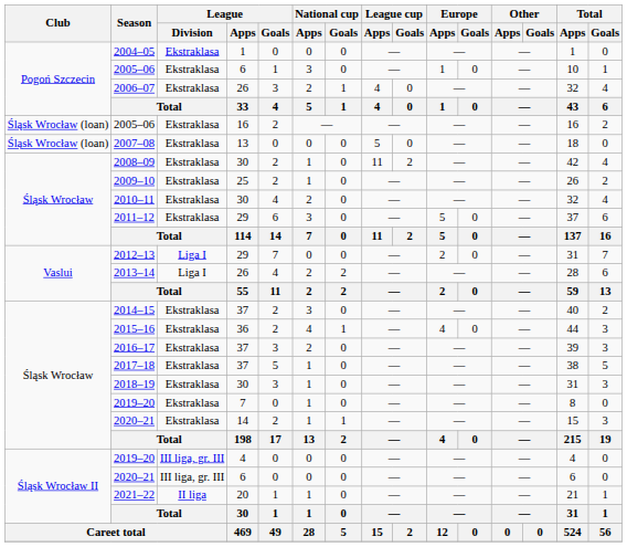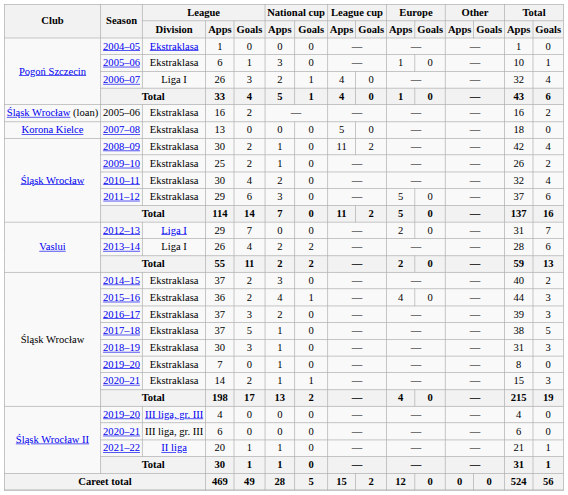 <table class="wikitable" style="text-align: center;">
 <tr>
 <th rowspan="2">Club</th>
 <th rowspan="2">Season</th>
 <th colspan="3">League</th>
 <th colspan="2">National cup</th>
 <th colspan="2">League cup</th>
 <th colspan="2">Europe</th>
 <th colspan="2">Other</th>
 <th colspan="2">Total</th>
 </tr>
 <tr>
 <th>Division</th>
 <th>Apps</th>
 <th>Goals</th>
 <th>Apps</th>
 <th>Goals</th>
 <th>Apps</th>
 <th>Goals</th>
 <th>Apps</th>
 <th>Goals</th>
 <th>Apps</th>
 <th>Goals</th>
 <th>Apps</th>
 <th>Goals</th>
 </tr>
 <tr>
 <td rowspan="4"><a href='#'>Pogoń Szczecin</a></td>
 <td><a href='#'>2004–05</a></td>
 <td><a href='#'>Ekstraklasa</a></td>
 <td>1</td>
 <td>0</td>
 <td>0</td>
 <td>0</td>
 <td colspan="2">—</td>
 <td colspan="2">—</td>
 <td colspan="2">—</td>
 <td>1</td>
 <td>0</td>
 </tr>
 <tr>
 <td><a href='#'>2005–06</a></td>
 <td>Ekstraklasa</td>
 <td>6</td>
 <td>1</td>
 <td>3</td>
 <td>0</td>
 <td colspan="2">—</td>
 <td>1</td>
 <td>0</td>
 <td colspan="2">—</td>
 <td>10</td>
 <td>1</td>
 </tr>
 <tr>
 <td><a href='#'>2006–07</a></td>
-<td>Ekstraklasa</td>
+<td>Liga I</td>
 <td>26</td>
 <td>3</td>
 <td>2</td>
 <td>1</td>
 <td>4</td>
 <td>0</td>
 <td colspan="2">—</td>
 <td colspan="2">—</td>
 <td>32</td>
 <td>4</td>
 </tr>
 <tr>
 <th colspan="2">Total</th>
 <th>33</th>
 <th>4</th>
 <th>5</th>
 <th>1</th>
 <th>4</th>
 <th>0</th>
 <th>1</th>
 <th>0</th>
 <th colspan="2">—</th>
 <th>43</th>
 <th>6</th>
 </tr>
 <tr>
 <td rowspan="1"><a href='#'>Śląsk Wrocław</a> (loan)</td>
 <td>2005–06</td>
 <td>Ekstraklasa</td>
 <td>16</td>
 <td>2</td>
 <td colspan="2">—</td>
 <td colspan="2">—</td>
 <td colspan="2">—</td>
 <td colspan="2">—</td>
 <td>16</td>
 <td>2</td>
 </tr>
 <tr>
-<td rowspan="1"><a href='#'>Śląsk Wrocław</a> (loan)</td>
+<td rowspan="1"><a href='#'>Korona Kielce</a></td>
 <td><a href='#'>2007–08</a></td>
 <td>Ekstraklasa</td>
 <td>13</td>
 <td>0</td>
 <td>0</td>
 <td>0</td>
 <td>5</td>
 <td>0</td>
 <td colspan="2">—</td>
 <td colspan="2">—</td>
 <td>18</td>
 <td>0</td>
 </tr>
 <tr>
 <td rowspan="5"><a href='#'>Śląsk Wrocław</a></td>
 <td><a href='#'>2008–09</a></td>
 <td>Ekstraklasa</td>
 <td>30</td>
 <td>2</td>
 <td>1</td>
 <td>0</td>
 <td>11</td>
 <td>2</td>
 <td colspan="2">—</td>
 <td colspan="2">—</td>
 <td>42</td>
 <td>4</td>
 </tr>
 <tr>
 <td><a href='#'>2009–10</a></td>
 <td>Ekstraklasa</td>
 <td>25</td>
 <td>2</td>
 <td>1</td>
 <td>0</td>
 <td colspan="2">—</td>
 <td colspan="2">—</td>
 <td colspan="2">—</td>
 <td>26</td>
 <td>2</td>
 </tr>
 <tr>
 <td><a href='#'>2010–11</a></td>
 <td>Ekstraklasa</td>
 <td>30</td>
 <td>4</td>
 <td>2</td>
 <td>0</td>
 <td colspan="2">—</td>
 <td colspan="2">—</td>
 <td colspan="2">—</td>
 <td>32</td>
 <td>4</td>
 </tr>
 <tr>
 <td><a href='#'>2011–12</a></td>
 <td>Ekstraklasa</td>
 <td>29</td>
 <td>6</td>
 <td>3</td>
 <td>0</td>
 <td colspan="2">—</td>
 <td>5</td>
 <td>0</td>
 <td colspan="2">—</td>
 <td>37</td>
 <td>6</td>
 </tr>
 <tr>
 <th colspan="2">Total</th>
 <th>114</th>
 <th>14</th>
 <th>7</th>
 <th>0</th>
 <th>11</th>
 <th>2</th>
 <th>5</th>
 <th>0</th>
 <th colspan="2">—</th>
 <th>137</th>
 <th>16</th>
 </tr>
 <tr>
 <td rowspan="3"><a href='#'>Vaslui</a></td>
 <td><a href='#'>2012–13</a></td>
 <td><a href='#'>Liga I</a></td>
 <td>29</td>
 <td>7</td>
 <td>0</td>
 <td>0</td>
 <td colspan="2">—</td>
 <td>2</td>
 <td>0</td>
 <td colspan="2">—</td>
 <td>31</td>
 <td>7</td>
 </tr>
 <tr>
 <td><a href='#'>2013–14</a></td>
 <td>Liga I</td>
 <td>26</td>
 <td>4</td>
 <td>2</td>
 <td>2</td>
 <td colspan="2">—</td>
 <td colspan="2">—</td>
 <td colspan="2">—</td>
 <td>28</td>
 <td>6</td>
 </tr>
 <tr>
 <th colspan="2">Total</th>
 <th>55</th>
 <th>11</th>
 <th>2</th>
 <th>2</th>
 <th colspan="2">—</th>
 <th>2</th>
 <th>0</th>
 <th colspan="2">—</th>
 <th>59</th>
 <th>13</th>
 </tr>
 <tr>
 <td rowspan="8">Śląsk Wrocław</td>
 <td><a href='#'>2014–15</a></td>
 <td>Ekstraklasa</td>
 <td>37</td>
 <td>2</td>
 <td>3</td>
 <td>0</td>
 <td colspan="2">—</td>
 <td colspan="2">—</td>
 <td colspan="2">—</td>
 <td>40</td>
 <td>2</td>
 </tr>
 <tr>
 <td><a href='#'>2015–16</a></td>
 <td>Ekstraklasa</td>
 <td>36</td>
 <td>2</td>
 <td>4</td>
 <td>1</td>
 <td colspan="2">—</td>
 <td>4</td>
 <td>0</td>
 <td colspan="2">—</td>
 <td>44</td>
 <td>3</td>
 </tr>
 <tr>
 <td><a href='#'>2016–17</a></td>
 <td>Ekstraklasa</td>
 <td>37</td>
 <td>3</td>
 <td>2</td>
 <td>0</td>
 <td colspan="2">—</td>
 <td colspan="2">—</td>
 <td colspan="2">—</td>
 <td>39</td>
 <td>3</td>
 </tr>
 <tr>
 <td><a href='#'>2017–18</a></td>
 <td>Ekstraklasa</td>
 <td>37</td>
 <td>5</td>
 <td>1</td>
 <td>0</td>
 <td colspan="2">—</td>
 <td colspan="2">—</td>
 <td colspan="2">—</td>
 <td>38</td>
 <td>5</td>
 </tr>
 <tr>
 <td><a href='#'>2018–19</a></td>
 <td>Ekstraklasa</td>
 <td>30</td>
 <td>3</td>
 <td>1</td>
 <td>0</td>
 <td colspan="2">—</td>
 <td colspan="2">—</td>
 <td colspan="2">—</td>
 <td>31</td>
 <td>3</td>
 </tr>
 <tr>
 <td><a href='#'>2019–20</a></td>
 <td>Ekstraklasa</td>
 <td>7</td>
 <td>0</td>
 <td>1</td>
 <td>0</td>
 <td colspan="2">—</td>
 <td colspan="2">—</td>
 <td colspan="2">—</td>
 <td>8</td>
 <td>0</td>
 </tr>
 <tr>
 <td><a href='#'>2020–21</a></td>
 <td>Ekstraklasa</td>
 <td>14</td>
 <td>2</td>
 <td>1</td>
 <td>1</td>
 <td colspan="2">—</td>
 <td colspan="2">—</td>
 <td colspan="2">—</td>
 <td>15</td>
 <td>3</td>
 </tr>
 <tr>
 <th colspan="2">Total</th>
 <th>198</th>
 <th>17</th>
 <th>13</th>
 <th>2</th>
 <th colspan="2">—</th>
 <th>4</th>
 <th>0</th>
 <th colspan="2">—</th>
 <th>215</th>
 <th>19</th>
 </tr>
 <tr>
 <td rowspan="4"><a href='#'>Śląsk Wrocław II</a></td>
 <td><a href='#'>2019–20</a></td>
 <td><a href='#'>III liga, gr. III</a></td>
 <td>4</td>
 <td>0</td>
 <td>0</td>
 <td>0</td>
 <td colspan="2">—</td>
 <td colspan="2">—</td>
 <td colspan="2">—</td>
 <td>4</td>
 <td>0</td>
 </tr>
 <tr>
 <td><a href='#'>2020–21</a></td>
 <td>III liga, gr. III</td>
 <td>6</td>
 <td>0</td>
 <td>0</td>
 <td>0</td>
 <td colspan="2">—</td>
 <td colspan="2">—</td>
 <td colspan="2">—</td>
 <td>6</td>
 <td>0</td>
 </tr>
 <tr>
 <td><a href='#'>2021–22</a></td>
 <td><a href='#'>II liga</a></td>
 <td>20</td>
 <td>1</td>
 <td>1</td>
 <td>0</td>
 <td colspan="2">—</td>
 <td colspan="2">—</td>
 <td colspan="2">—</td>
 <td>21</td>
 <td>1</td>
 </tr>
 <tr>
 <th colspan="2">Total</th>
 <th>30</th>
 <th>1</th>
 <th>1</th>
 <th>0</th>
 <th colspan="2">—</th>
 <th colspan="2">—</th>
 <th colspan="2">—</th>
 <th>31</th>
 <th>1</th>
 </tr>
 <tr>
 <th colspan="3">Careet total</th>
 <th>469</th>
 <th>49</th>
 <th>28</th>
 <th>5</th>
 <th>15</th>
 <th>2</th>
 <th>12</th>
 <th>0</th>
 <th>0</th>
 <th>0</th>
 <th>524</th>
 <th>56</th>
 </tr>
 <tr>
 </tr>
 </table>
